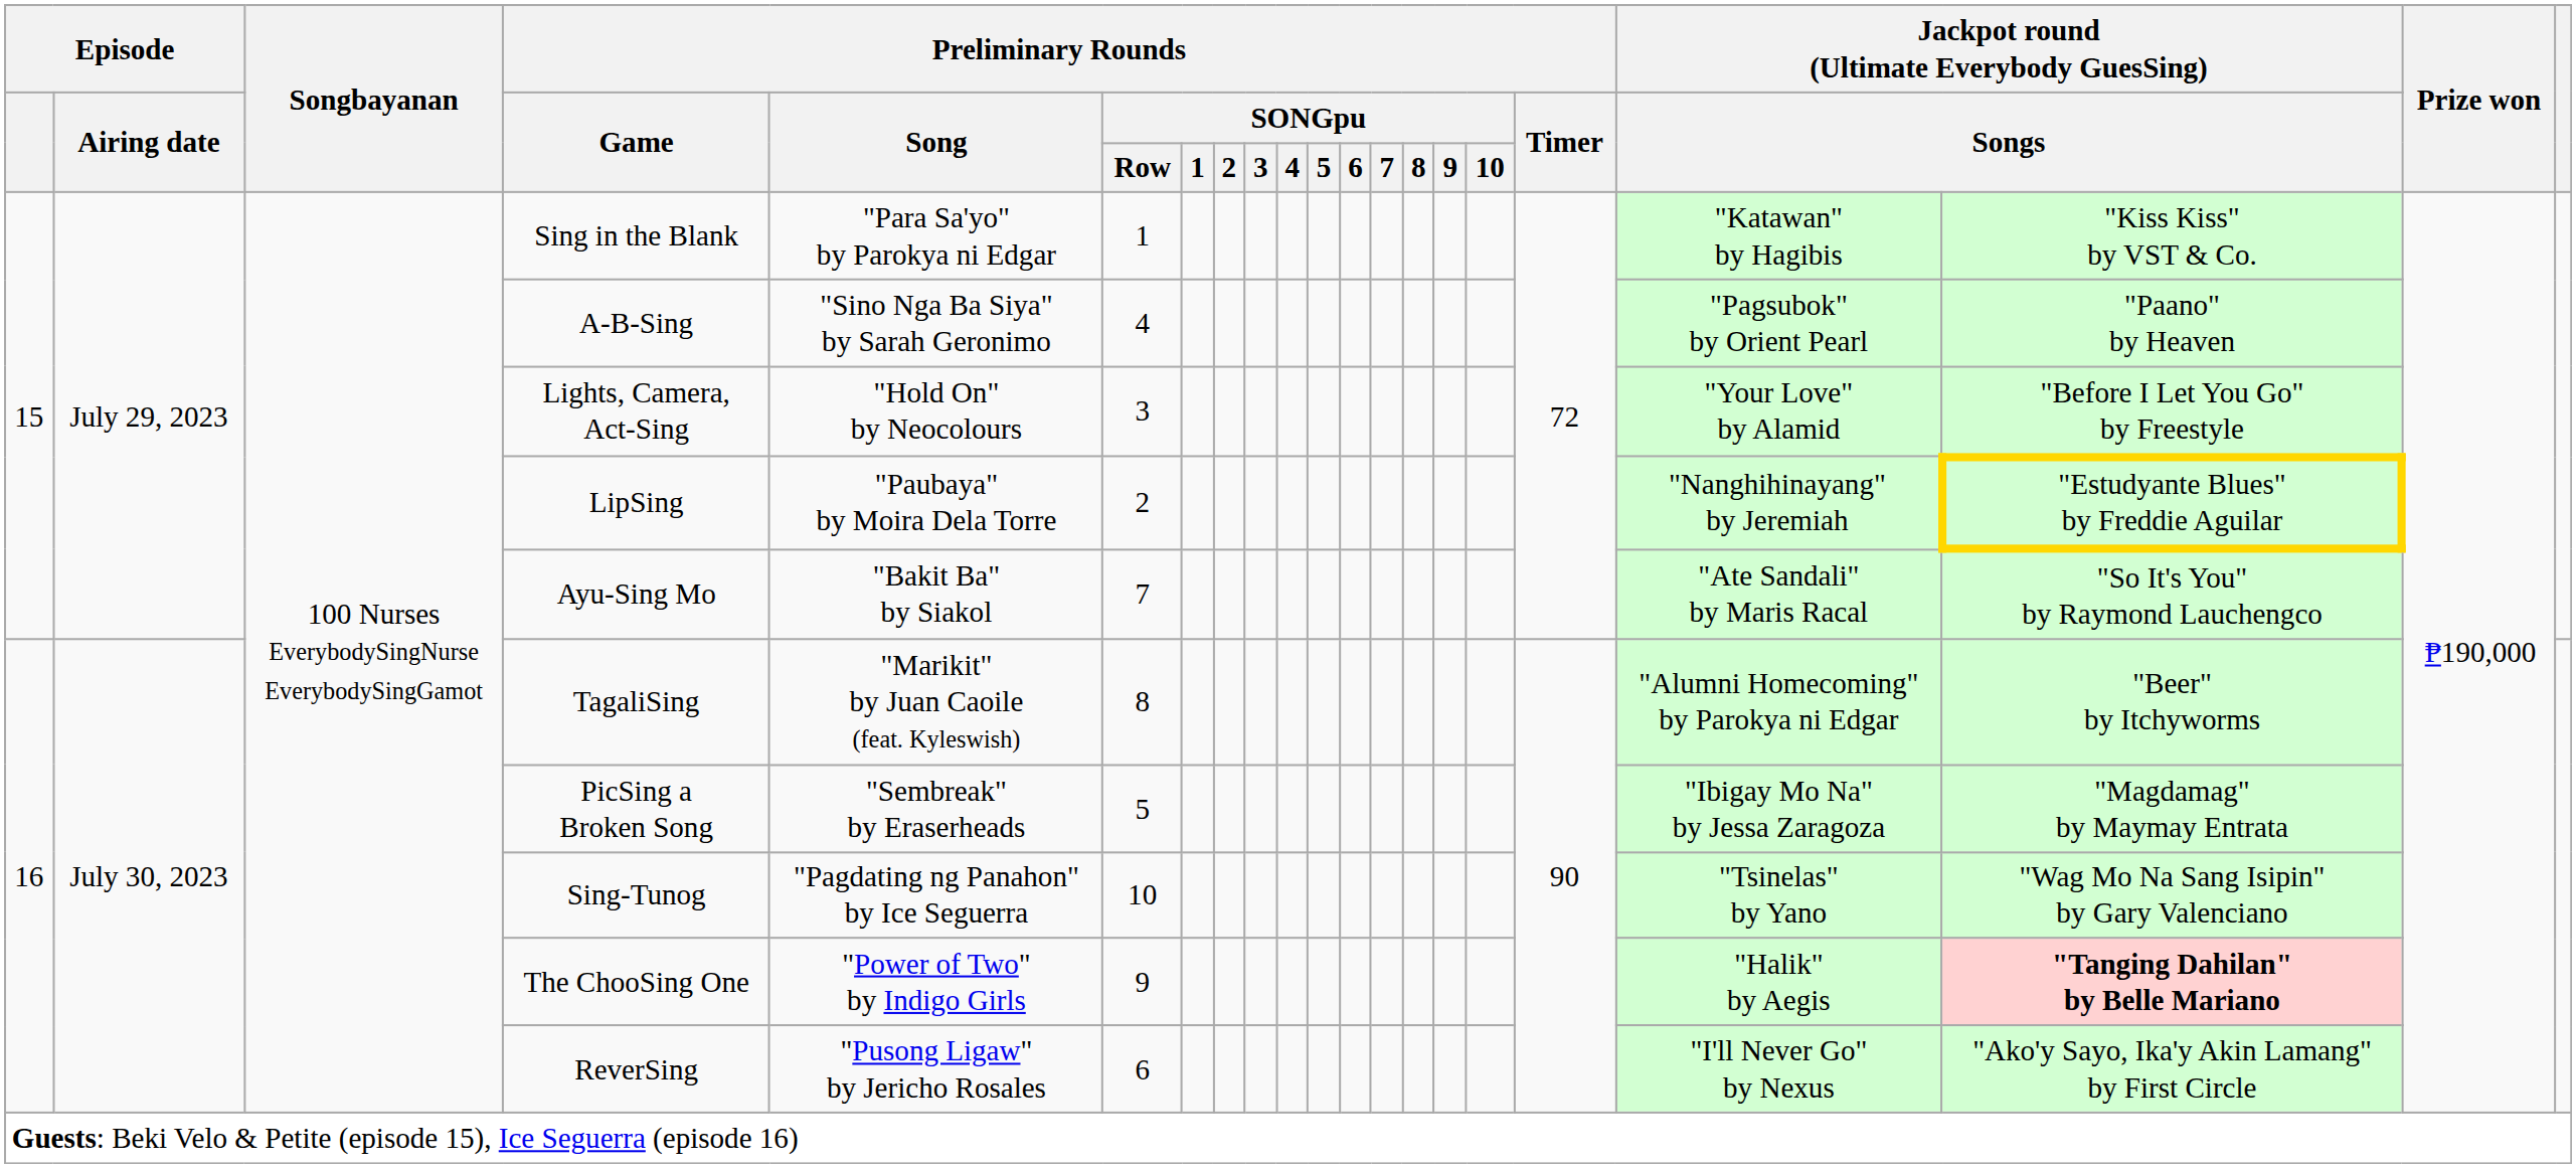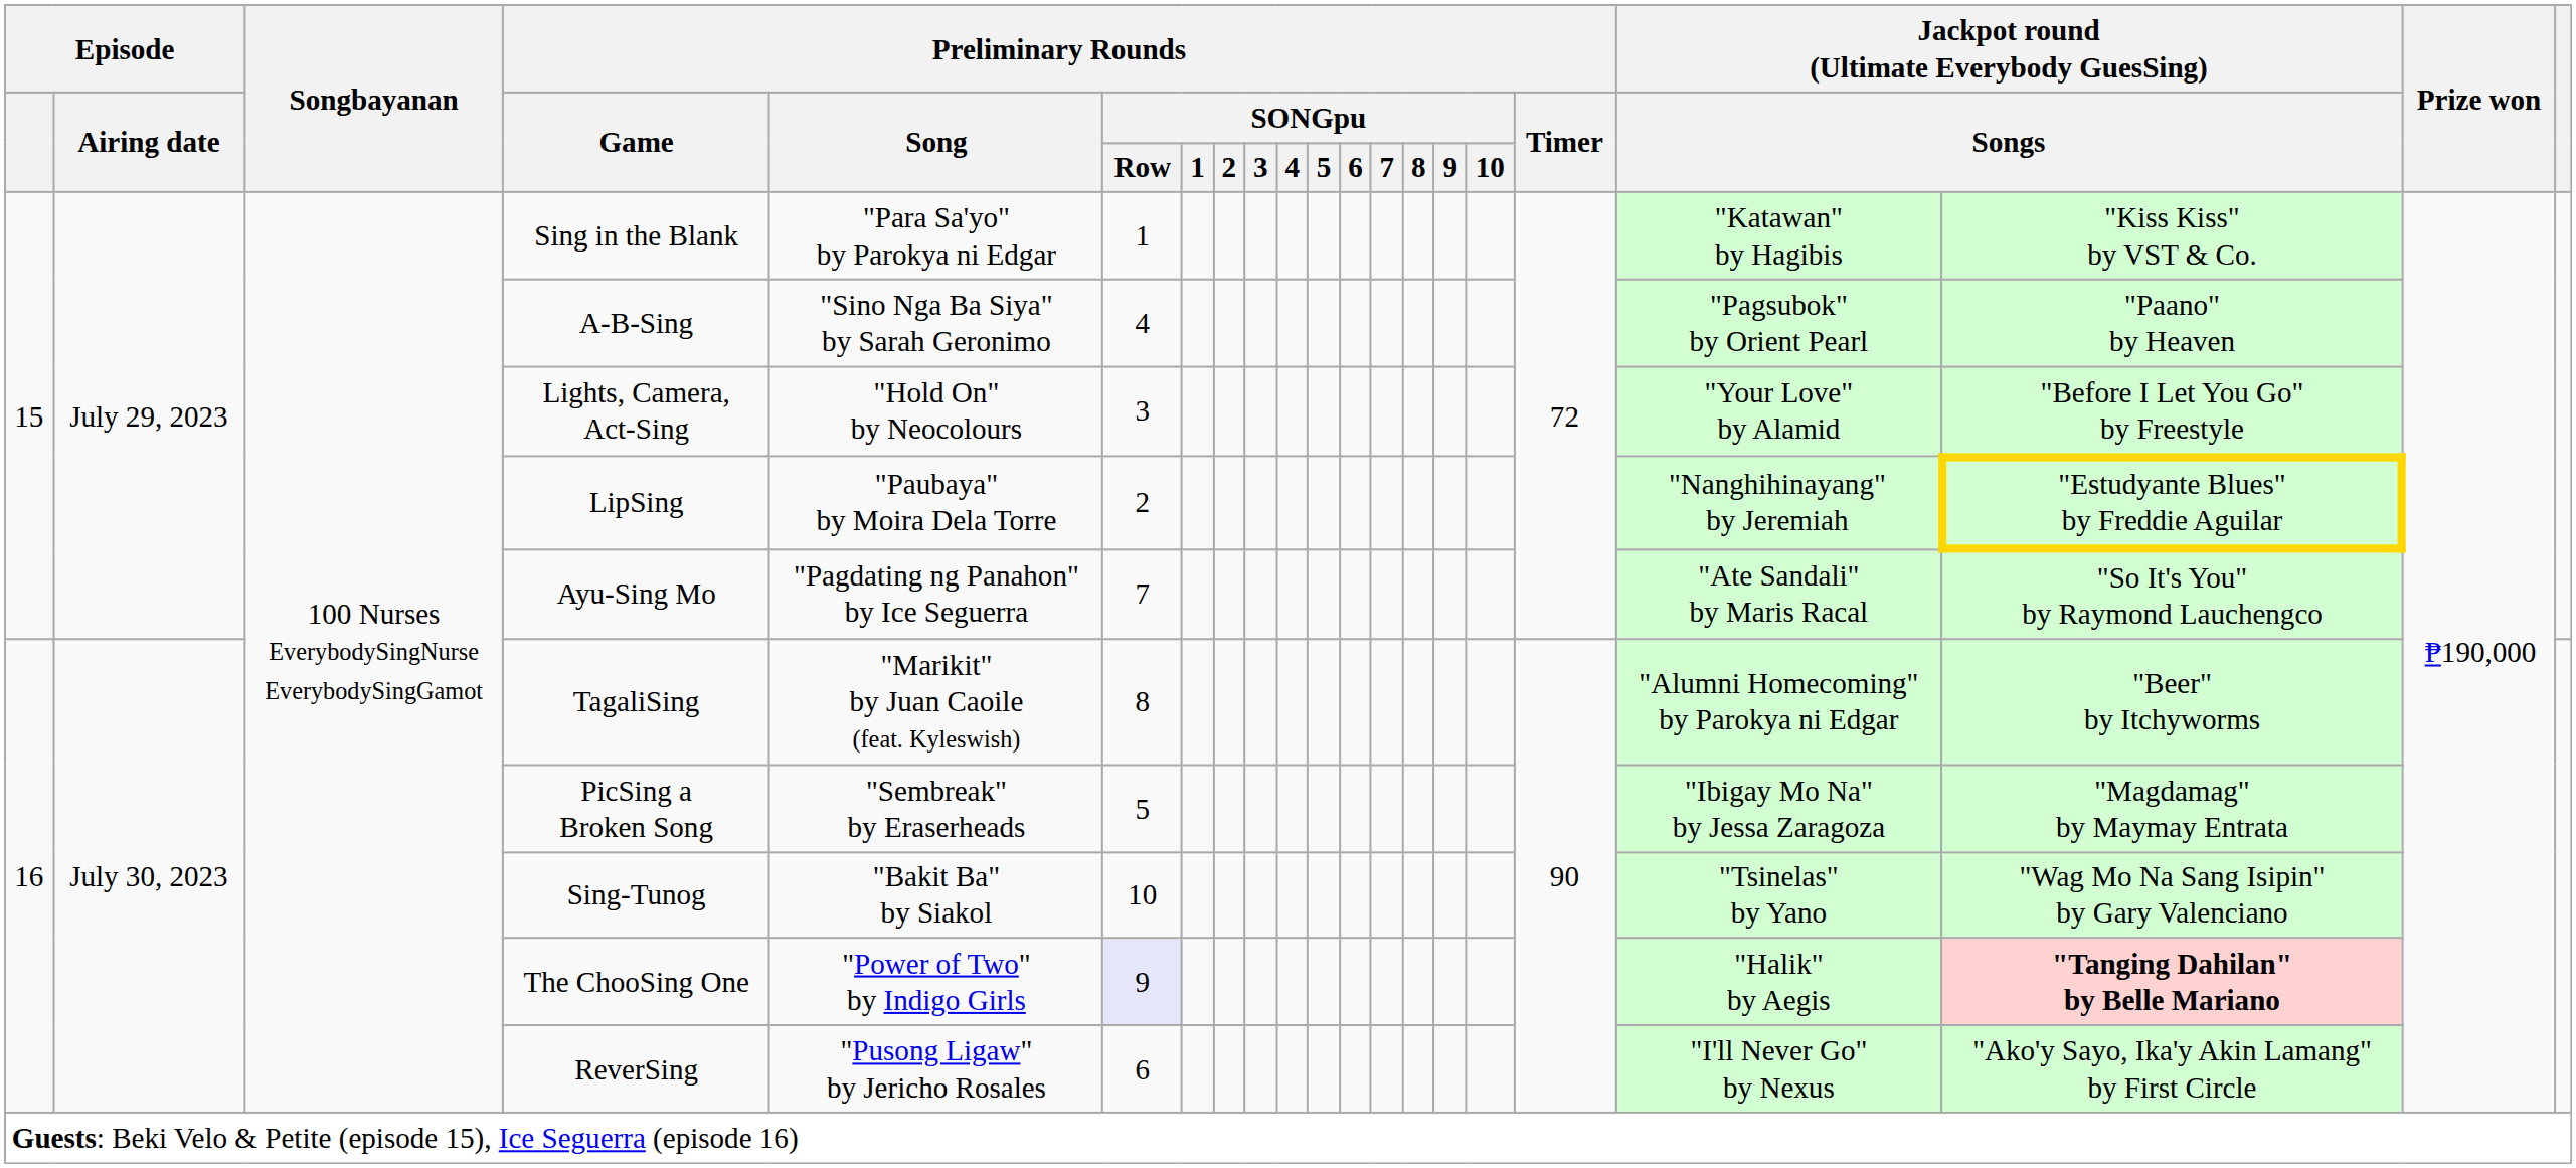 <table class="wikitable mw-collapsible mw-collapsed" style="text-align:center; font-size:90%; line-height:18px;" width="100%">
 <tr>
 <th colspan=2>Episode</th>
 <th rowspan=3>Songbayanan</th>
 <th colspan=14>Preliminary Rounds</th>
 <th colspan=2>Jackpot round<br><strong>(Ultimate Everybody GuesSing)</strong></th>
 <th rowspan=3>Prize won</th>
 <th rowspan=3></th>
 </tr>
 <tr>
 <th rowspan=2></th>
 <th rowspan=2>Airing date</th>
 <th rowspan=2>Game</th>
 <th rowspan=2>Song</th>
 <th colspan=11>SONGpu</th>
 <th rowspan=2>Timer</th>
 <th colspan=2 rowspan=2>Songs</th>
 </tr>
 <tr>
 <th>Row</th>
 <th>1</th>
 <th>2</th>
 <th>3</th>
 <th>4</th>
 <th>5</th>
 <th>6</th>
 <th>7</th>
 <th>8</th>
 <th>9</th>
 <th>10</th>
 </tr>
 <tr>
 <td rowspan=5>15</td>
 <td rowspan=5>July 29, 2023</td>
 <td rowspan=10>100 Nurses<br><small>EverybodySingNurse<br>EverybodySingGamot</small></td>
 <td>Sing in the Blank</td>
 <td>"Para Sa'yo"<br>by Parokya ni Edgar</td>
 <td>1</td>
 <td></td>
 <td></td>
 <td></td>
 <td></td>
 <td></td>
 <td></td>
 <td></td>
 <td></td>
 <td></td>
 <td></td>
 <td rowspan=5>72<br></td>
 <td bgcolor=D2FFD2>"Katawan"<br>by Hagibis</td>
 <td bgcolor=D2FFD2>"Kiss Kiss"<br>by VST & Co.</td>
 <td rowspan=10><a href='#'>₱</a>190,000</td>
 <td rowspan=5><br></td>
 </tr>
 <tr>
 <td>A-B-Sing</td>
 <td>"Sino Nga Ba Siya"<br>by Sarah Geronimo</td>
 <td>4</td>
 <td></td>
 <td></td>
 <td></td>
 <td></td>
 <td></td>
 <td></td>
 <td></td>
 <td></td>
 <td></td>
 <td></td>
 <td bgcolor=D2FFD2>"Pagsubok"<br>by Orient Pearl</td>
 <td bgcolor=D2FFD2>"Paano"<br>by Heaven</td>
 </tr>
 <tr>
 <td>Lights, Camera,<br>Act-Sing</td>
 <td>"Hold On"<br>by Neocolours</td>
 <td>3</td>
 <td></td>
 <td></td>
 <td></td>
 <td></td>
 <td></td>
 <td></td>
 <td></td>
 <td></td>
 <td></td>
 <td></td>
 <td bgcolor=D2FFD2>"Your Love"<br>by Alamid</td>
 <td bgcolor=D2FFD2>"Before I Let You Go"<br>by Freestyle</td>
 </tr>
 <tr>
 <td>LipSing</td>
 <td>"Paubaya"<br>by Moira Dela Torre</td>
 <td>2</td>
 <td></td>
 <td></td>
 <td></td>
 <td></td>
 <td></td>
 <td></td>
 <td></td>
 <td></td>
 <td></td>
 <td></td>
 <td bgcolor=D2FFD2>"Nanghihinayang"<br>by Jeremiah</td>
 <td style="background: #D2FFD2; border:solid 4px #FFD700;">"Estudyante Blues"<br>by Freddie Aguilar</td>
 </tr>
 <tr>
 <td>Ayu-Sing Mo</td>
-<td>"Bakit Ba"<br>by Siakol</td>
+<td>"Pagdating ng Panahon"<br>by Ice Seguerra</td>
 <td>7</td>
 <td></td>
 <td></td>
 <td></td>
 <td></td>
 <td></td>
 <td></td>
 <td></td>
 <td></td>
 <td></td>
 <td></td>
 <td bgcolor=D2FFD2>"Ate Sandali"<br>by Maris Racal</td>
 <td bgcolor=D2FFD2>"So It's You"<br>by Raymond Lauchengco</td>
 </tr>
 <tr>
 <td rowspan=5>16</td>
 <td rowspan=5>July 30, 2023</td>
 <td>TagaliSing</td>
 <td>"Marikit"<br>by Juan Caoile<br><small>(feat. Kyleswish)</small></td>
 <td>8</td>
 <td></td>
 <td></td>
 <td></td>
 <td></td>
 <td></td>
 <td></td>
 <td></td>
 <td></td>
 <td></td>
 <td></td>
 <td rowspan=5>90<br></td>
 <td bgcolor=D2FFD2>"Alumni Homecoming"<br>by Parokya ni Edgar</td>
 <td bgcolor=D2FFD2>"Beer"<br>by Itchyworms</td>
 <td rowspan=5><br></td>
 </tr>
 <tr>
 <td>PicSing a<br>Broken Song</td>
 <td>"Sembreak"<br>by Eraserheads</td>
 <td>5</td>
 <td></td>
 <td></td>
 <td></td>
 <td></td>
 <td></td>
 <td></td>
 <td></td>
 <td></td>
 <td></td>
 <td></td>
 <td bgcolor=D2FFD2>"Ibigay Mo Na"<br>by Jessa Zaragoza</td>
 <td bgcolor=D2FFD2>"Magdamag"<br>by Maymay Entrata</td>
 </tr>
 <tr>
 <td>Sing-Tunog</td>
-<td>"Pagdating ng Panahon"<br>by Ice Seguerra</td>
+<td>"Bakit Ba"<br>by Siakol</td>
 <td>10</td>
 <td></td>
 <td></td>
 <td></td>
 <td></td>
 <td></td>
 <td></td>
 <td></td>
 <td></td>
 <td></td>
 <td></td>
 <td bgcolor=D2FFD2>"Tsinelas"<br>by Yano</td>
 <td bgcolor=D2FFD2>"Wag Mo Na Sang Isipin"<br>by Gary Valenciano</td>
 </tr>
 <tr>
 <td>The ChooSing One</td>
 <td>"<a href='#'>Power of Two</a>"<br>by <a href='#'>Indigo Girls</a></td>
-<td>9</td>
+<td style="background: lavender;">9</td>
 <td></td>
 <td></td>
 <td></td>
 <td></td>
 <td></td>
 <td></td>
 <td></td>
 <td></td>
 <td></td>
 <td></td>
 <td bgcolor=D2FFD2>"Halik"<br>by Aegis</td>
 <td bgcolor=FFD2D2><strong>"Tanging Dahilan"<br>by Belle Mariano</strong></td>
 </tr>
 <tr>
 <td>ReverSing</td>
 <td>"<a href='#'>Pusong Ligaw</a>"<br>by Jericho Rosales</td>
 <td>6</td>
 <td></td>
 <td></td>
 <td></td>
 <td></td>
 <td></td>
 <td></td>
 <td></td>
 <td></td>
 <td></td>
 <td></td>
 <td bgcolor=D2FFD2>"I'll Never Go"<br>by Nexus</td>
 <td bgcolor=D2FFD2>"Ako'y Sayo, Ika'y Akin Lamang"<br>by First Circle</td>
 </tr>
 <tr>
 <td colspan=21 style="background:white;" align="left"><strong>Guests</strong>: Beki Velo & Petite (episode 15), <a href='#'>Ice Seguerra</a> (episode 16)</td>
 </tr>
 </table>
